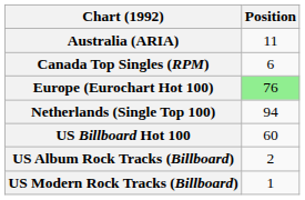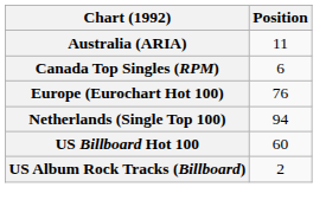 <table class="wikitable sortable plainrowheaders" style="text-align:center;">
 <tr>
 <th>Chart (1992)</th>
 <th>Position</th>
 </tr>
 <tr>
 <th scope="row">Australia (ARIA)</th>
 <td>11</td>
 </tr>
 <tr>
 <th scope="row">Canada Top Singles (<em>RPM</em>)</th>
 <td>6</td>
 </tr>
 <tr>
 <th scope="row">Europe (Eurochart Hot 100)</th>
-<td style="background: lightgreen;">76</td>
+<td>76</td>
 </tr>
 <tr>
 <th scope="row">Netherlands (Single Top 100)</th>
 <td>94</td>
 </tr>
 <tr>
 <th scope="row">US <em>Billboard</em> Hot 100</th>
 <td>60</td>
 </tr>
 <tr>
 <th scope="row">US Album Rock Tracks (<em>Billboard</em>)</th>
 <td>2</td>
 </tr>
-<tr>
-<th scope="row">US Modern Rock Tracks (<em>Billboard</em>)</th>
-<td>1</td>
-</tr>
 </table>
